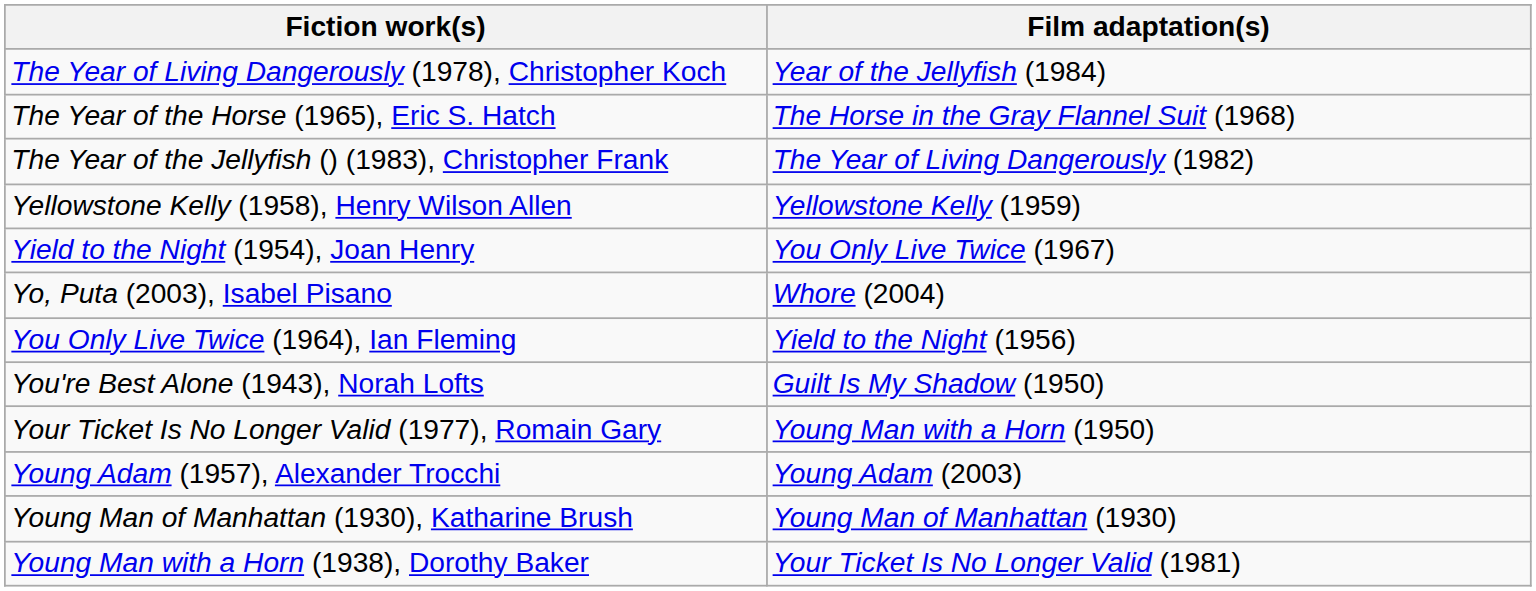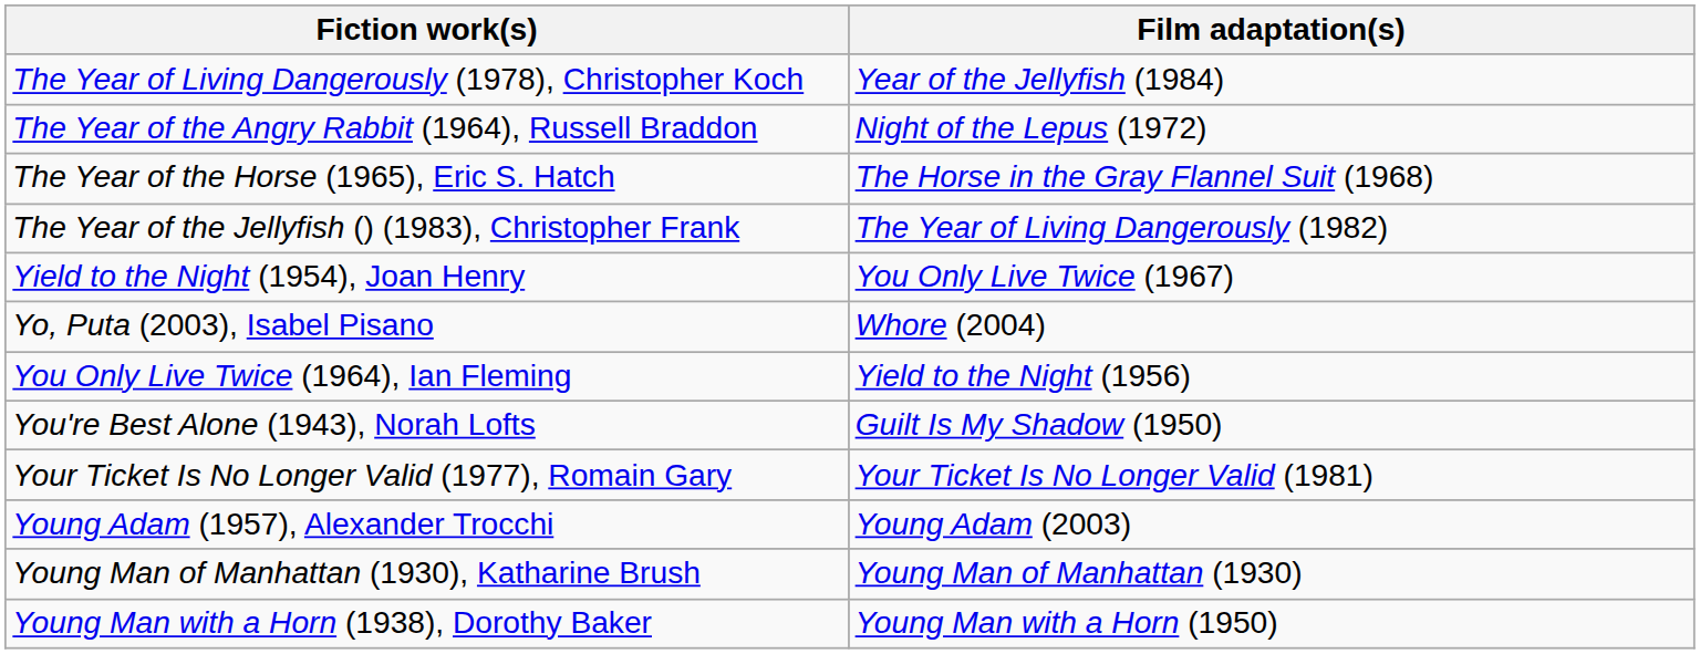 <table class="wikitable">
 <tr>
 <th style="width:500px;">Fiction work(s)</th>
 <th style="width:500px;">Film adaptation(s)</th>
 </tr>
 <tr>
 <td><em><a href='#'>The Year of Living Dangerously</a></em> (1978), <a href='#'>Christopher Koch</a></td>
 <td><em><a href='#'>Year of the Jellyfish</a></em> (1984)</td>
 </tr>
 <tr>
+<td><em><a href='#'>The Year of the Angry Rabbit</a></em> (1964), <a href='#'>Russell Braddon</a></td>
+<td><em><a href='#'>Night of the Lepus</a></em> (1972)</td>
+</tr>
+<tr>
 <td><em>The Year of the Horse</em> (1965), <a href='#'>Eric S. Hatch</a></td>
 <td><em><a href='#'>The Horse in the Gray Flannel Suit</a></em> (1968)</td>
 </tr>
 <tr>
 <td><em>The Year of the Jellyfish</em> () (1983), <a href='#'>Christopher Frank</a></td>
 <td><em><a href='#'>The Year of Living Dangerously</a></em> (1982)</td>
-</tr>
-<tr>
-<td><em>Yellowstone Kelly</em> (1958), <a href='#'>Henry Wilson Allen</a></td>
-<td><em><a href='#'>Yellowstone Kelly</a></em> (1959)</td>
 </tr>
 <tr>
 <td><em><a href='#'>Yield to the Night</a></em> (1954), <a href='#'>Joan Henry</a></td>
 <td><em><a href='#'>You Only Live Twice</a></em> (1967)</td>
 </tr>
 <tr>
 <td><em>Yo, Puta</em> (2003), <a href='#'>Isabel Pisano</a></td>
 <td><em><a href='#'>Whore</a></em> (2004)</td>
 </tr>
 <tr>
 <td><em><a href='#'>You Only Live Twice</a></em> (1964), <a href='#'>Ian Fleming</a></td>
 <td><em><a href='#'>Yield to the Night</a></em> (1956)</td>
 </tr>
 <tr>
 <td><em>You're Best Alone</em> (1943), <a href='#'>Norah Lofts</a></td>
 <td><em><a href='#'>Guilt Is My Shadow</a></em> (1950)</td>
 </tr>
 <tr>
 <td><em>Your Ticket Is No Longer Valid</em> (1977), <a href='#'>Romain Gary</a></td>
-<td><em><a href='#'>Young Man with a Horn</a></em> (1950)</td>
+<td><em><a href='#'>Your Ticket Is No Longer Valid</a></em> (1981)</td>
 </tr>
 <tr>
 <td><em><a href='#'>Young Adam</a></em> (1957), <a href='#'>Alexander Trocchi</a></td>
 <td><em><a href='#'>Young Adam</a></em> (2003)</td>
 </tr>
 <tr>
 <td><em>Young Man of Manhattan</em> (1930), <a href='#'>Katharine Brush</a></td>
 <td><em><a href='#'>Young Man of Manhattan</a></em> (1930)</td>
 </tr>
 <tr>
 <td><em><a href='#'>Young Man with a Horn</a></em> (1938), <a href='#'>Dorothy Baker</a></td>
-<td><em><a href='#'>Your Ticket Is No Longer Valid</a></em> (1981)</td>
+<td><em><a href='#'>Young Man with a Horn</a></em> (1950)</td>
 </tr>
 </table>
